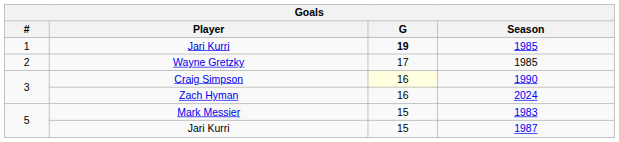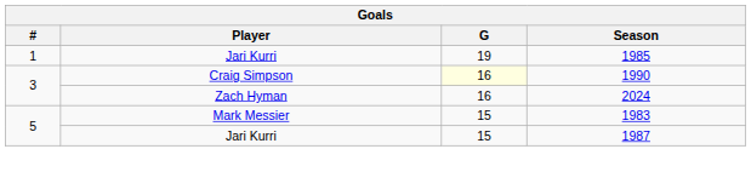 <table class="wikitable" style="text-align: center; font-size: 95%" width="70%">
 <tr>
 <th colspan="4">Goals</th>
 </tr>
 <tr>
 <th>#</th>
 <th>Player</th>
 <th>G</th>
 <th>Season</th>
 </tr>
 <tr>
 <td>1</td>
 <td><a href='#'>Jari Kurri</a></td>
-<td><strong>19</strong></td>
+<td>19</td>
 <td><a href='#'>1985</a></td>
-</tr>
-<tr>
-<td>2</td>
-<td><a href='#'>Wayne Gretzky</a></td>
-<td>17</td>
-<td>1985</td>
 </tr>
 <tr>
 <td rowspan="2">3</td>
 <td><a href='#'>Craig Simpson</a></td>
 <td style="background: lightyellow;">16</td>
 <td><a href='#'>1990</a></td>
 </tr>
 <tr>
 <td><a href='#'>Zach Hyman</a></td>
 <td>16</td>
 <td><a href='#'>2024</a></td>
 </tr>
 <tr>
 <td rowspan="2">5</td>
 <td><a href='#'>Mark Messier</a></td>
 <td>15</td>
 <td><a href='#'>1983</a></td>
 </tr>
 <tr>
 <td>Jari Kurri</td>
 <td>15</td>
 <td><a href='#'>1987</a></td>
 </tr>
 </table>
